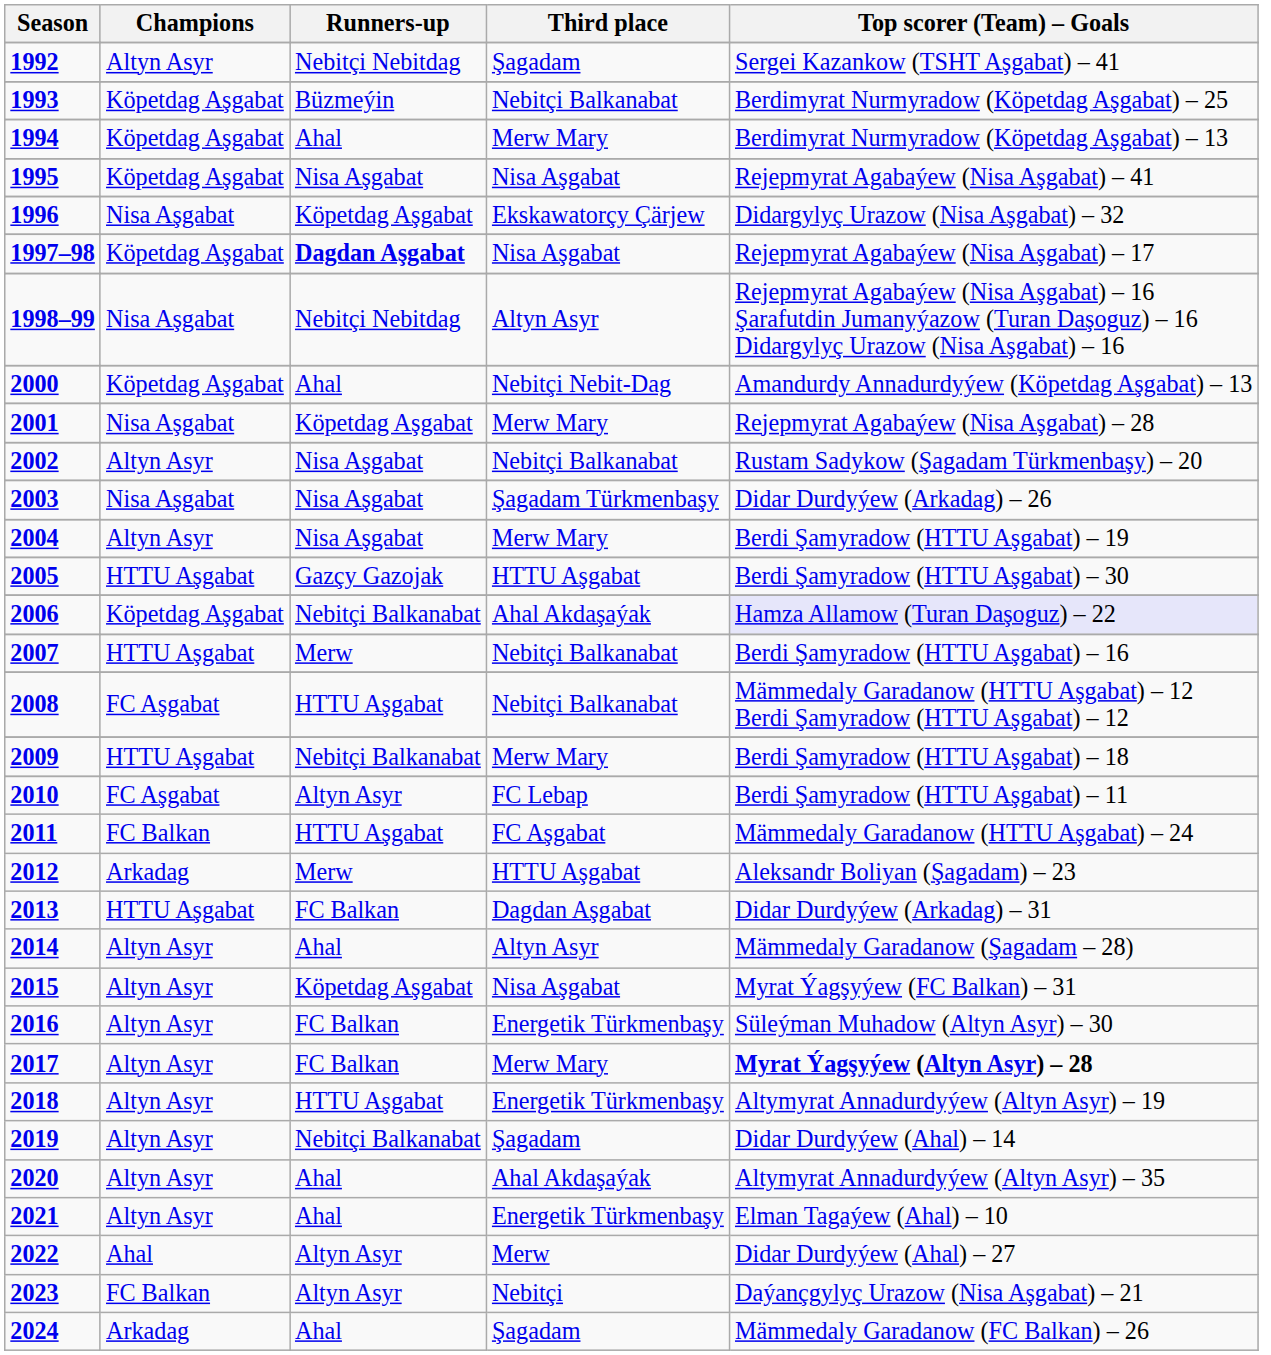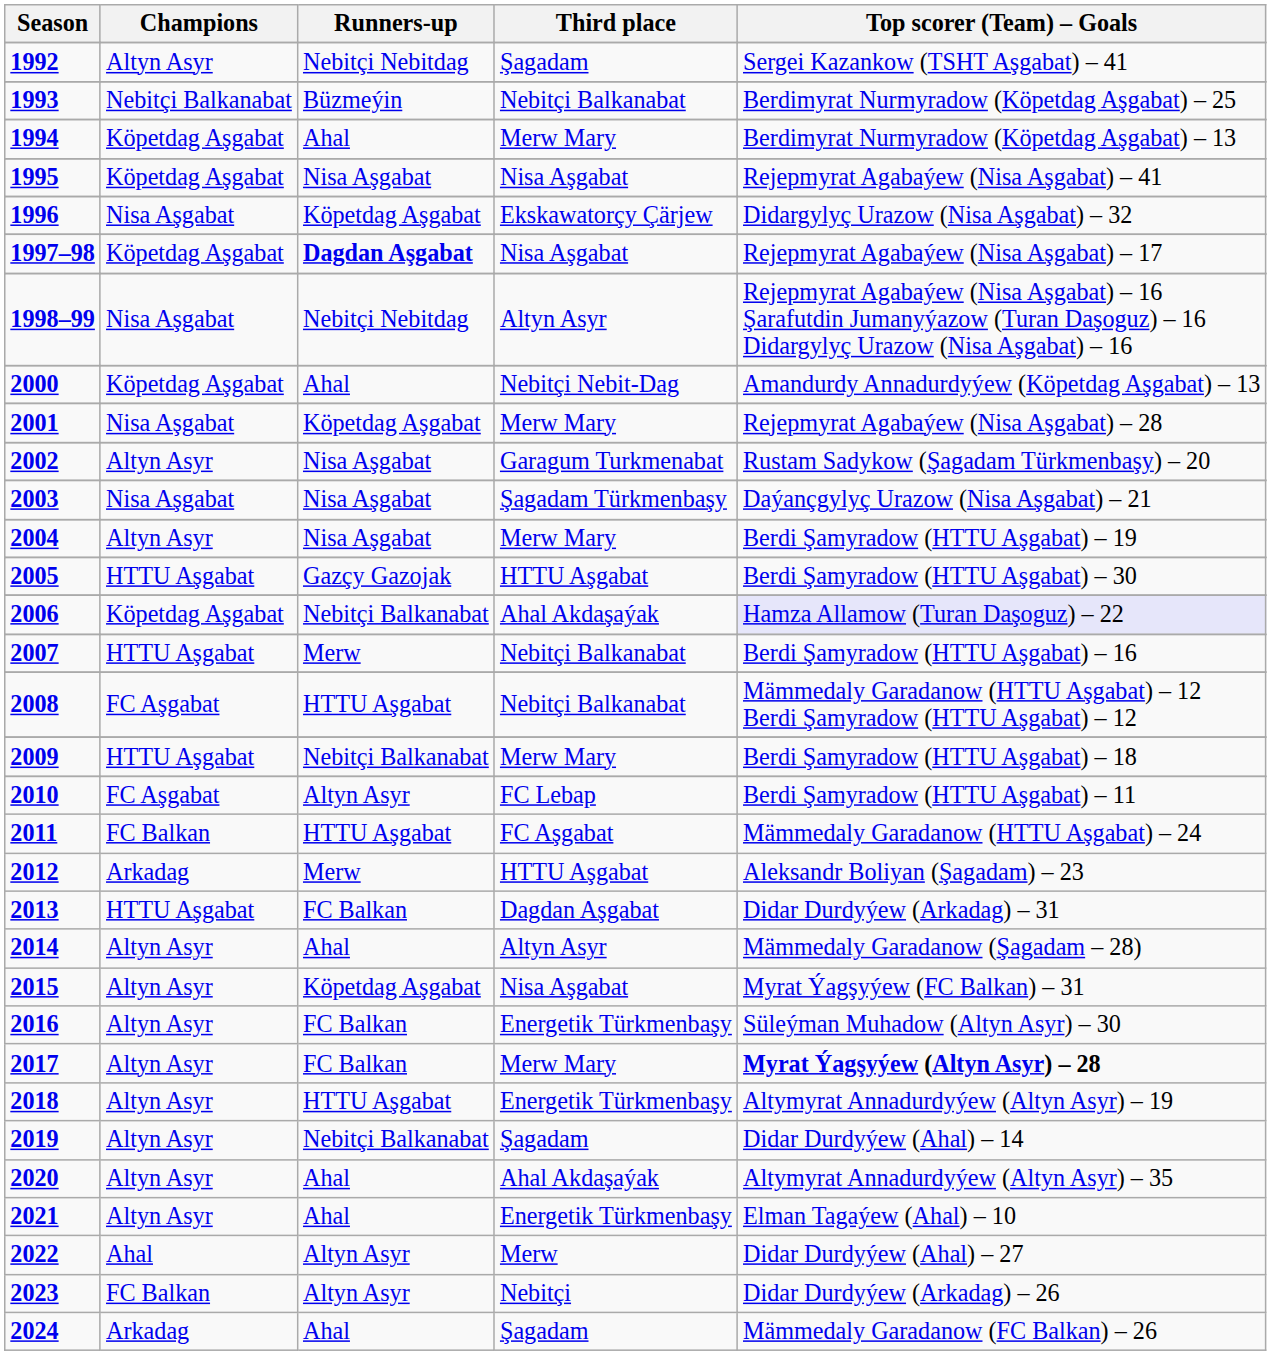 <table class="sortable wikitable">
 <tr>
 <th>Season</th>
 <th>Champions</th>
 <th>Runners-up</th>
 <th>Third place</th>
 <th>Top scorer (Team) – Goals</th>
 </tr>
 <tr align=left>
 </tr>
 <tr>
 <td><strong><a href='#'>1992</a></strong></td>
 <td><a href='#'>Altyn Asyr</a></td>
 <td><a href='#'>Nebitçi Nebitdag</a></td>
 <td><a href='#'>Şagadam</a></td>
 <td> <a href='#'>Sergei Kazankow</a> (<a href='#'>TSHT Aşgabat</a>) – 41</td>
 </tr>
 <tr align=left>
 </tr>
 <tr>
 <td><strong><a href='#'>1993</a></strong></td>
-<td><a href='#'>Köpetdag Aşgabat</a></td>
+<td><a href='#'>Nebitçi Balkanabat</a></td>
 <td><a href='#'>Büzmeýin</a></td>
 <td><a href='#'>Nebitçi Balkanabat</a></td>
 <td> <a href='#'>Berdimyrat Nurmyradow</a> (<a href='#'>Köpetdag Aşgabat</a>) – 25</td>
 </tr>
 <tr align=left>
 </tr>
 <tr>
 <td><strong><a href='#'>1994</a></strong></td>
 <td><a href='#'>Köpetdag Aşgabat</a></td>
 <td><a href='#'>Ahal</a></td>
 <td><a href='#'>Merw Mary</a></td>
 <td> <a href='#'>Berdimyrat Nurmyradow</a> (<a href='#'>Köpetdag Aşgabat</a>) – 13</td>
 </tr>
 <tr align=left>
 </tr>
 <tr>
 <td><strong><a href='#'>1995</a></strong></td>
 <td><a href='#'>Köpetdag Aşgabat</a></td>
 <td><a href='#'>Nisa Aşgabat</a></td>
 <td><a href='#'>Nisa Aşgabat</a></td>
 <td> <a href='#'>Rejepmyrat Agabaýew</a> (<a href='#'>Nisa Aşgabat</a>) – 41</td>
 </tr>
 <tr align=left>
 </tr>
 <tr>
 <td><strong><a href='#'>1996</a></strong></td>
 <td><a href='#'>Nisa Aşgabat</a></td>
 <td><a href='#'>Köpetdag Aşgabat</a></td>
 <td><a href='#'>Ekskawatorçy Çärjew</a></td>
 <td> <a href='#'>Didargylyç Urazow</a> (<a href='#'>Nisa Aşgabat</a>) – 32</td>
 </tr>
 <tr align=left>
 </tr>
 <tr>
 <td><strong><a href='#'>1997–98</a></strong></td>
 <td><a href='#'>Köpetdag Aşgabat</a></td>
 <td><strong><a href='#'>Dagdan Aşgabat</a></strong></td>
 <td><a href='#'>Nisa Aşgabat</a></td>
 <td> <a href='#'>Rejepmyrat Agabaýew</a> (<a href='#'>Nisa Aşgabat</a>) – 17</td>
 </tr>
 <tr align=left>
 </tr>
 <tr>
 <td><strong><a href='#'>1998–99</a></strong></td>
 <td><a href='#'>Nisa Aşgabat</a></td>
 <td><a href='#'>Nebitçi Nebitdag</a></td>
 <td><a href='#'>Altyn Asyr</a></td>
 <td> <a href='#'>Rejepmyrat Agabaýew</a> (<a href='#'>Nisa Aşgabat</a>) – 16 <br>  <a href='#'>Şarafutdin Jumanyýazow</a> (<a href='#'>Turan Daşoguz</a>) – 16  <br>  <a href='#'>Didargylyç Urazow</a> (<a href='#'>Nisa Aşgabat</a>) – 16</td>
 </tr>
 <tr align=left>
 </tr>
 <tr>
 <td><strong><a href='#'>2000</a></strong></td>
 <td><a href='#'>Köpetdag Aşgabat</a></td>
 <td><a href='#'>Ahal</a></td>
 <td><a href='#'>Nebitçi Nebit-Dag</a></td>
 <td> <a href='#'>Amandurdy Annadurdyýew</a> (<a href='#'>Köpetdag Aşgabat</a>) – 13</td>
 </tr>
 <tr align=left>
 </tr>
 <tr>
 <td><strong><a href='#'>2001</a></strong></td>
 <td><a href='#'>Nisa Aşgabat</a></td>
 <td><a href='#'>Köpetdag Aşgabat</a></td>
 <td><a href='#'>Merw Mary</a></td>
 <td> <a href='#'>Rejepmyrat Agabaýew</a> (<a href='#'>Nisa Aşgabat</a>) – 28</td>
 </tr>
 <tr align=left>
 </tr>
 <tr>
 <td><strong><a href='#'>2002</a></strong></td>
 <td><a href='#'>Altyn Asyr</a></td>
 <td><a href='#'>Nisa Aşgabat</a></td>
-<td><a href='#'>Nebitçi Balkanabat</a></td>
+<td><a href='#'>Garagum Turkmenabat</a></td>
 <td> <a href='#'>Rustam Sadykow</a> (<a href='#'>Şagadam Türkmenbaşy</a>) – 20</td>
 </tr>
 <tr align=left>
 </tr>
 <tr>
 <td><strong><a href='#'>2003</a></strong></td>
 <td><a href='#'>Nisa Aşgabat</a></td>
 <td><a href='#'>Nisa Aşgabat</a></td>
 <td><a href='#'>Şagadam Türkmenbaşy</a></td>
-<td> <a href='#'>Didar Durdyýew</a> (<a href='#'>Arkadag</a>) – 26</td>
+<td> <a href='#'>Daýançgylyç Urazow</a> (<a href='#'>Nisa Aşgabat</a>) – 21</td>
 </tr>
 <tr align=left>
 </tr>
 <tr>
 <td><strong><a href='#'>2004</a></strong></td>
 <td><a href='#'>Altyn Asyr</a></td>
 <td><a href='#'>Nisa Aşgabat</a></td>
 <td><a href='#'>Merw Mary</a></td>
 <td> <a href='#'>Berdi Şamyradow</a> (<a href='#'>HTTU Aşgabat</a>) – 19</td>
 </tr>
 <tr align=left>
 </tr>
 <tr>
 <td><strong><a href='#'>2005</a></strong></td>
 <td><a href='#'>HTTU Aşgabat</a></td>
 <td><a href='#'>Gazçy Gazojak</a></td>
 <td><a href='#'>HTTU Aşgabat</a></td>
 <td> <a href='#'>Berdi Şamyradow</a> (<a href='#'>HTTU Aşgabat</a>) – 30</td>
 </tr>
 <tr align=left>
 </tr>
 <tr>
 <td><strong><a href='#'>2006</a></strong></td>
 <td><a href='#'>Köpetdag Aşgabat</a></td>
 <td><a href='#'>Nebitçi Balkanabat</a></td>
 <td><a href='#'>Ahal Akdaşaýak</a></td>
 <td style="background: lavender;"> <a href='#'>Hamza Allamow</a> (<a href='#'>Turan Daşoguz</a>) – 22</td>
 </tr>
 <tr align=left>
 </tr>
 <tr>
 <td><strong><a href='#'>2007</a></strong></td>
 <td><a href='#'>HTTU Aşgabat</a></td>
 <td><a href='#'>Merw</a></td>
 <td><a href='#'>Nebitçi Balkanabat</a></td>
 <td> <a href='#'>Berdi Şamyradow</a> (<a href='#'>HTTU Aşgabat</a>) – 16</td>
 </tr>
 <tr align=left>
 </tr>
 <tr>
 <td><strong><a href='#'>2008</a></strong></td>
 <td><a href='#'>FC Aşgabat</a></td>
 <td><a href='#'>HTTU Aşgabat</a></td>
 <td><a href='#'>Nebitçi Balkanabat</a></td>
 <td> <a href='#'>Mämmedaly Garadanow</a> (<a href='#'>HTTU Aşgabat</a>) – 12 <br>  <a href='#'>Berdi Şamyradow</a> (<a href='#'>HTTU Aşgabat</a>) – 12</td>
 </tr>
 <tr align=left>
 </tr>
 <tr>
 <td><strong><a href='#'>2009</a></strong></td>
 <td><a href='#'>HTTU Aşgabat</a></td>
 <td><a href='#'>Nebitçi Balkanabat</a></td>
 <td><a href='#'>Merw Mary</a></td>
 <td> <a href='#'>Berdi Şamyradow</a> (<a href='#'>HTTU Aşgabat</a>) – 18</td>
 </tr>
 <tr align=left>
 </tr>
 <tr>
 <td><strong><a href='#'>2010</a></strong></td>
 <td><a href='#'>FC Aşgabat</a></td>
 <td><a href='#'>Altyn Asyr</a></td>
 <td><a href='#'>FC Lebap</a></td>
 <td> <a href='#'>Berdi Şamyradow</a> (<a href='#'>HTTU Aşgabat</a>) – 11</td>
 </tr>
 <tr>
 <td><strong><a href='#'>2011</a></strong></td>
 <td><a href='#'>FC Balkan</a></td>
 <td><a href='#'>HTTU Aşgabat</a></td>
 <td><a href='#'>FC Aşgabat</a></td>
 <td> <a href='#'>Mämmedaly Garadanow</a> (<a href='#'>HTTU Aşgabat</a>) – 24</td>
 </tr>
 <tr>
 <td><strong><a href='#'>2012</a></strong></td>
 <td><a href='#'>Arkadag</a></td>
 <td><a href='#'>Merw</a></td>
 <td><a href='#'>HTTU Aşgabat</a></td>
 <td> <a href='#'>Aleksandr Boliyan</a> (<a href='#'>Şagadam</a>) – 23</td>
 </tr>
 <tr>
 <td><strong><a href='#'>2013</a></strong></td>
 <td><a href='#'>HTTU Aşgabat</a></td>
 <td><a href='#'>FC Balkan</a></td>
 <td><a href='#'>Dagdan Aşgabat</a></td>
 <td> <a href='#'>Didar Durdyýew</a> (<a href='#'>Arkadag</a>) – 31</td>
 </tr>
 <tr>
 <td><strong><a href='#'>2014</a></strong></td>
 <td><a href='#'>Altyn Asyr</a></td>
 <td><a href='#'>Ahal</a></td>
 <td><a href='#'>Altyn Asyr</a></td>
 <td> <a href='#'>Mämmedaly Garadanow</a> (<a href='#'>Şagadam</a> – 28)</td>
 </tr>
 <tr>
 <td><strong><a href='#'>2015</a></strong></td>
 <td><a href='#'>Altyn Asyr</a></td>
 <td><a href='#'>Köpetdag Aşgabat</a></td>
 <td><a href='#'>Nisa Aşgabat</a></td>
 <td> <a href='#'>Myrat Ýagşyýew</a> (<a href='#'>FC Balkan</a>) – 31</td>
 </tr>
 <tr>
 <td><strong><a href='#'>2016</a></strong></td>
 <td><a href='#'>Altyn Asyr</a></td>
 <td><a href='#'>FC Balkan</a></td>
 <td><a href='#'>Energetik Türkmenbaşy</a></td>
 <td> <a href='#'>Süleýman Muhadow</a> (<a href='#'>Altyn Asyr</a>) – 30</td>
 </tr>
 <tr>
 <td><strong><a href='#'>2017</a></strong></td>
 <td><a href='#'>Altyn Asyr</a></td>
 <td><a href='#'>FC Balkan</a></td>
 <td><a href='#'>Merw Mary</a></td>
 <td><strong> <a href='#'>Myrat Ýagşyýew</a> (<a href='#'>Altyn Asyr</a>) – 28</strong></td>
 </tr>
 <tr>
 <td><strong><a href='#'>2018</a></strong></td>
 <td><a href='#'>Altyn Asyr</a></td>
 <td><a href='#'>HTTU Aşgabat</a></td>
 <td><a href='#'>Energetik Türkmenbaşy</a></td>
 <td> <a href='#'>Altymyrat Annadurdyýew</a> (<a href='#'>Altyn Asyr</a>) – 19</td>
 </tr>
 <tr>
 <td><strong><a href='#'>2019</a></strong></td>
 <td><a href='#'>Altyn Asyr</a></td>
 <td><a href='#'>Nebitçi Balkanabat</a></td>
 <td><a href='#'>Şagadam</a></td>
 <td> <a href='#'>Didar Durdyýew</a> (<a href='#'>Ahal</a>) – 14</td>
 </tr>
 <tr>
 <td><strong><a href='#'>2020</a></strong></td>
 <td><a href='#'>Altyn Asyr</a></td>
 <td><a href='#'>Ahal</a></td>
 <td><a href='#'>Ahal Akdaşaýak</a></td>
 <td> <a href='#'>Altymyrat Annadurdyýew</a> (<a href='#'>Altyn Asyr</a>) – 35</td>
 </tr>
 <tr>
 <td><strong><a href='#'>2021</a></strong></td>
 <td><a href='#'>Altyn Asyr</a></td>
 <td><a href='#'>Ahal</a></td>
 <td><a href='#'>Energetik Türkmenbaşy</a></td>
 <td> <a href='#'>Elman Tagaýew</a> (<a href='#'>Ahal</a>) – 10</td>
 </tr>
 <tr>
 <td><strong><a href='#'>2022</a></strong></td>
 <td><a href='#'>Ahal</a></td>
 <td><a href='#'>Altyn Asyr</a></td>
 <td><a href='#'>Merw</a></td>
 <td> <a href='#'>Didar Durdyýew</a> (<a href='#'>Ahal</a>) – 27</td>
 </tr>
 <tr>
 <td><strong><a href='#'>2023</a></strong></td>
 <td><a href='#'>FC Balkan</a></td>
 <td><a href='#'>Altyn Asyr</a></td>
 <td><a href='#'>Nebitçi</a></td>
-<td> <a href='#'>Daýançgylyç Urazow</a> (<a href='#'>Nisa Aşgabat</a>) – 21</td>
+<td> <a href='#'>Didar Durdyýew</a> (<a href='#'>Arkadag</a>) – 26</td>
 </tr>
 <tr>
 <td><strong><a href='#'>2024</a></strong> </td>
 <td><a href='#'>Arkadag</a></td>
 <td><a href='#'>Ahal</a></td>
 <td><a href='#'>Şagadam</a></td>
 <td> <a href='#'>Mämmedaly Garadanow</a> (<a href='#'>FC Balkan</a>) – 26</td>
 </tr>
 </table>
